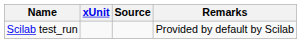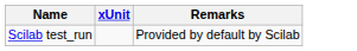 <table class="wikitable sortable">
 <tr>
 <th>Name</th>
 <th><a href='#'>xUnit</a></th>
-<th>Source</th>
 <th>Remarks</th>
 </tr>
 <tr>
 <td><a href='#'>Scilab</a> test_run</td>
 <td></td>
-<td></td>
 <td>Provided by default by Scilab</td>
 </tr>
 </table>
